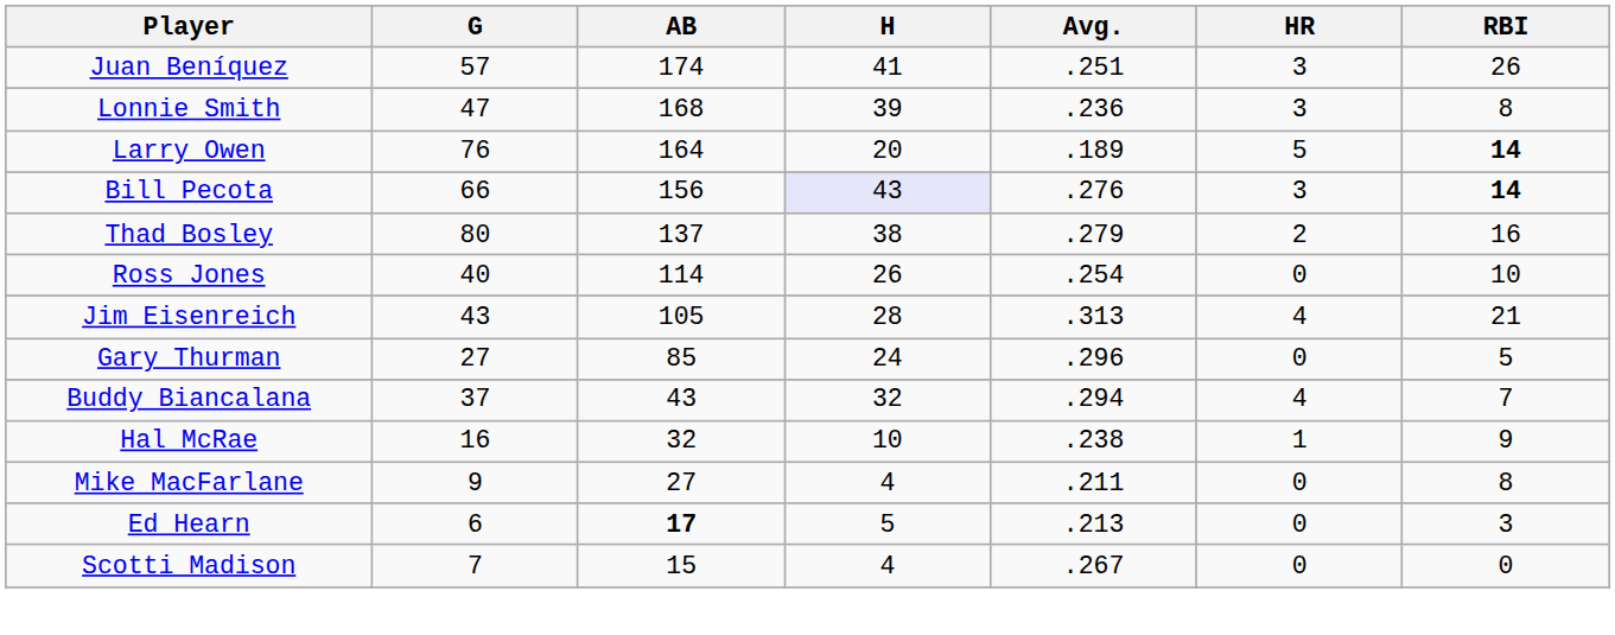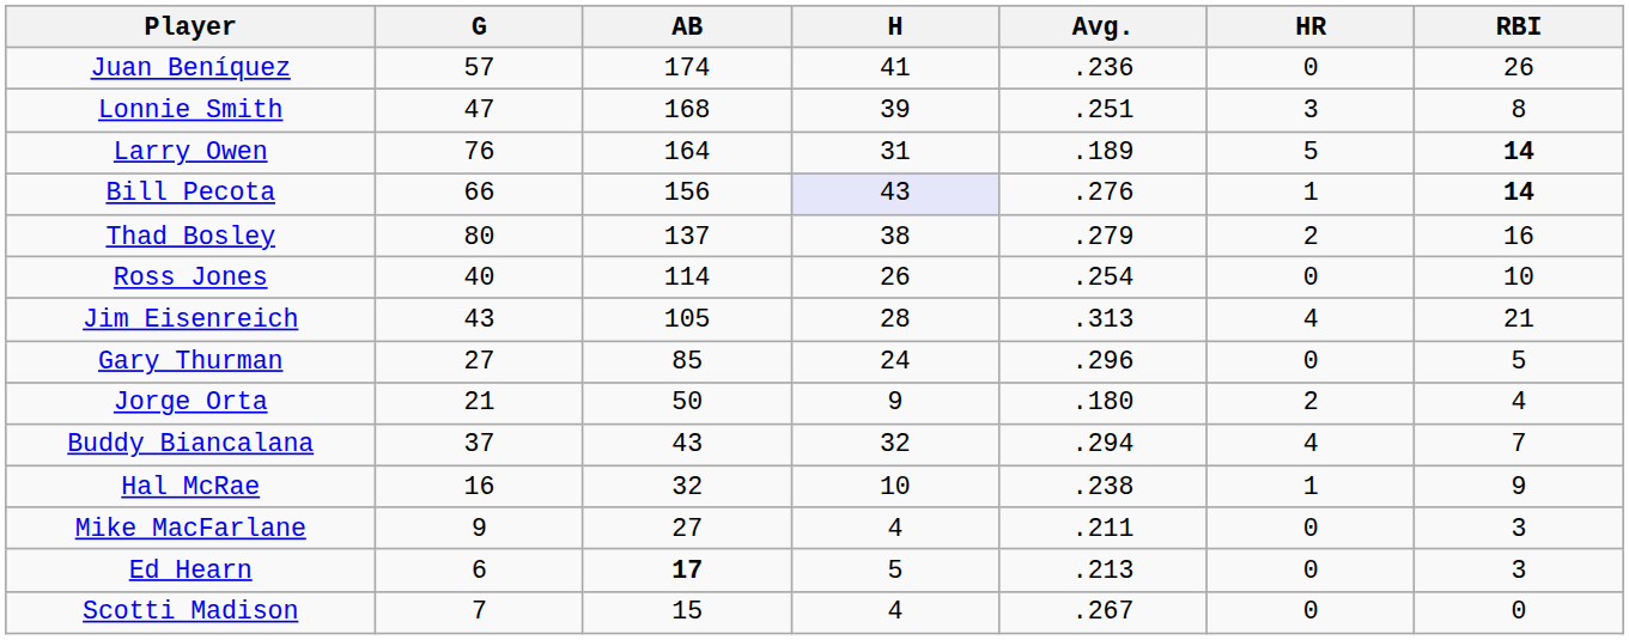 <table class="wikitable sortable">
 <tr>
 <th bgcolor="#DDDDFF" width="16%">Player</th>
 <th bgcolor="#DDDDFF" width="9%">G</th>
 <th bgcolor="#DDDDFF" width="9%">AB</th>
 <th bgcolor="#DDDDFF" width="9%">H</th>
 <th bgcolor="#DDDDFF" width="9%">Avg.</th>
 <th bgcolor="#DDDDFF" width="9%">HR</th>
 <th bgcolor="#DDDDFF" width="9%">RBI</th>
 </tr>
 <tr align="center">
 <td><a href='#'>Juan Beníquez</a></td>
 <td>57</td>
 <td>174</td>
 <td>41</td>
-<td>.251</td>
-<td>3</td>
+<td>.236</td>
+<td>0</td>
 <td>26</td>
 </tr>
 <tr align=center>
 <td><a href='#'>Lonnie Smith</a></td>
 <td>47</td>
 <td>168</td>
 <td>39</td>
-<td>.236</td>
+<td>.251</td>
 <td>3</td>
 <td>8</td>
 </tr>
 <tr align=center>
 <td><a href='#'>Larry Owen</a></td>
 <td>76</td>
 <td>164</td>
-<td>20</td>
+<td>31</td>
 <td>.189</td>
 <td>5</td>
 <td><strong>14</strong></td>
 </tr>
 <tr align="center">
 <td><a href='#'>Bill Pecota</a></td>
 <td>66</td>
 <td>156</td>
 <td style="background: lavender;">43</td>
 <td>.276</td>
-<td>3</td>
+<td>1</td>
 <td><strong>14</strong></td>
 </tr>
 <tr align=center>
 <td><a href='#'>Thad Bosley</a></td>
 <td>80</td>
 <td>137</td>
 <td>38</td>
 <td>.279</td>
 <td>2</td>
 <td>16</td>
 </tr>
 <tr align=center>
 <td><a href='#'>Ross Jones</a></td>
 <td>40</td>
 <td>114</td>
 <td>26</td>
 <td>.254</td>
 <td>0</td>
 <td>10</td>
 </tr>
 <tr align=center>
 <td><a href='#'>Jim Eisenreich</a></td>
 <td>43</td>
 <td>105</td>
 <td>28</td>
 <td>.313</td>
 <td>4</td>
 <td>21</td>
 </tr>
 <tr align=center>
 <td><a href='#'>Gary Thurman</a></td>
 <td>27</td>
 <td>85</td>
 <td>24</td>
 <td>.296</td>
 <td>0</td>
 <td>5</td>
 </tr>
 <tr align=center>
+<td><a href='#'>Jorge Orta</a></td>
+<td>21</td>
+<td>50</td>
+<td>9</td>
+<td>.180</td>
+<td>2</td>
+<td>4</td>
+</tr>
+<tr align=center>
 <td><a href='#'>Buddy Biancalana</a></td>
 <td>37</td>
 <td>43</td>
 <td>32</td>
 <td>.294</td>
 <td>4</td>
 <td>7</td>
 </tr>
 <tr align=center>
 <td><a href='#'>Hal McRae</a></td>
 <td>16</td>
 <td>32</td>
 <td>10</td>
 <td>.238</td>
 <td>1</td>
 <td>9</td>
 </tr>
 <tr align=center>
 <td><a href='#'>Mike MacFarlane</a></td>
 <td>9</td>
 <td>27</td>
 <td>4</td>
 <td>.211</td>
 <td>0</td>
-<td>8</td>
+<td>3</td>
 </tr>
 <tr align=center>
 <td><a href='#'>Ed Hearn</a></td>
 <td>6</td>
 <td><strong>17</strong></td>
 <td>5</td>
 <td>.213</td>
 <td>0</td>
 <td>3</td>
 </tr>
 <tr align=center>
 <td><a href='#'>Scotti Madison</a></td>
 <td>7</td>
 <td>15</td>
 <td>4</td>
 <td>.267</td>
 <td>0</td>
 <td>0</td>
 </tr>
 </table>
